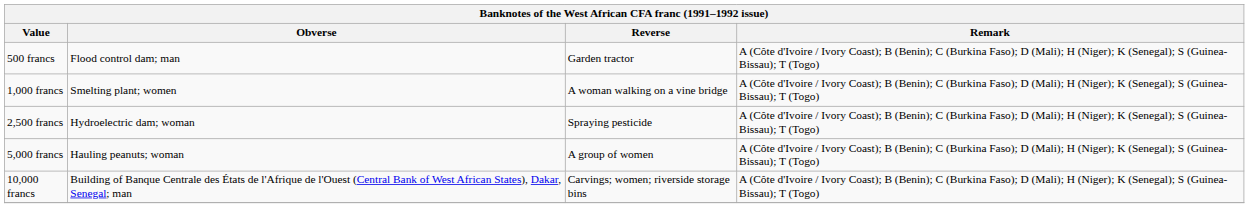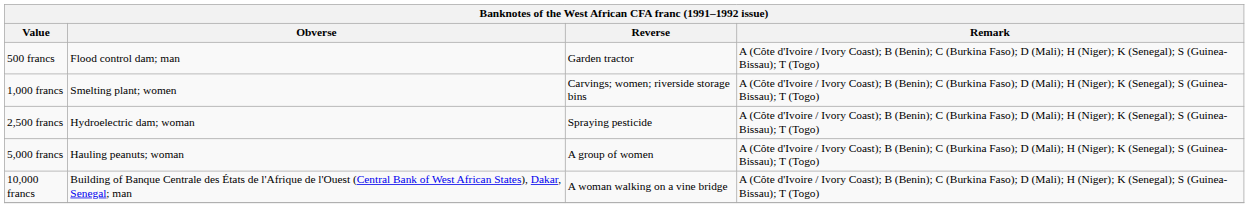 <table class="wikitable" style="font-size: 90%">
 <tr>
 <th colspan="10">Banknotes of the West African CFA franc (1991–1992 issue)</th>
 </tr>
 <tr>
 <th>Value</th>
 <th>Obverse</th>
 <th>Reverse</th>
 <th>Remark</th>
 </tr>
 <tr>
 <td>500 francs</td>
 <td>Flood control dam; man </td>
 <td>Garden tractor</td>
 <td>A (Côte d'Ivoire / Ivory Coast); B (Benin); C (Burkina Faso); D (Mali); H (Niger); K (Senegal); S (Guinea-Bissau); T (Togo)</td>
 </tr>
 <tr>
 <td>1,000 francs</td>
 <td>Smelting plant; women </td>
-<td>A woman walking on a vine bridge</td>
+<td>Carvings; women; riverside storage bins</td>
 <td>A (Côte d'Ivoire / Ivory Coast); B (Benin); C (Burkina Faso); D (Mali); H (Niger); K (Senegal); S (Guinea-Bissau); T (Togo)</td>
 </tr>
 <tr>
 <td>2,500 francs</td>
 <td>Hydroelectric dam; woman </td>
 <td>Spraying pesticide</td>
 <td>A (Côte d'Ivoire / Ivory Coast); B (Benin); C (Burkina Faso); D (Mali); H (Niger); K (Senegal); S (Guinea-Bissau); T (Togo)</td>
 </tr>
 <tr>
 <td>5,000 francs</td>
 <td>Hauling peanuts; woman </td>
 <td>A group of women</td>
 <td>A (Côte d'Ivoire / Ivory Coast); B (Benin); C (Burkina Faso); D (Mali); H (Niger); K (Senegal); S (Guinea-Bissau); T (Togo)</td>
 </tr>
 <tr>
 <td>10,000 francs</td>
 <td>Building of Banque Centrale des États de l'Afrique de l'Ouest (<a href='#'>Central Bank of West African States</a>), <a href='#'>Dakar</a>, <a href='#'>Senegal</a>; man </td>
-<td>Carvings; women; riverside storage bins</td>
+<td>A woman walking on a vine bridge</td>
 <td>A (Côte d'Ivoire / Ivory Coast); B (Benin); C (Burkina Faso); D (Mali); H (Niger); K (Senegal); S (Guinea-Bissau); T (Togo)</td>
 </tr>
 <tr>
 </tr>
 </table>
